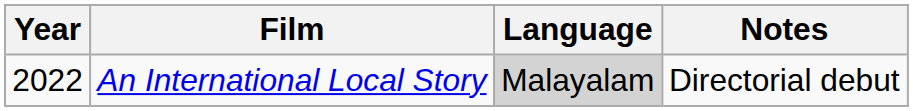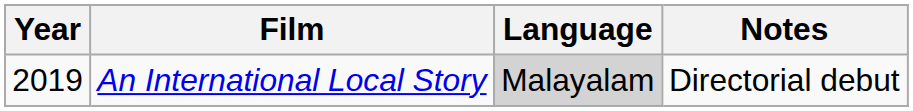 <table class="wikitable">
 <tr>
 <th>Year</th>
 <th>Film</th>
 <th>Language</th>
 <th>Notes</th>
 </tr>
 <tr>
-<td>2022</td>
+<td>2019</td>
 <td><em><a href='#'>An International Local Story</a></em></td>
 <td style="background: lightgrey;">Malayalam</td>
 <td>Directorial debut</td>
 </tr>
 </table>
